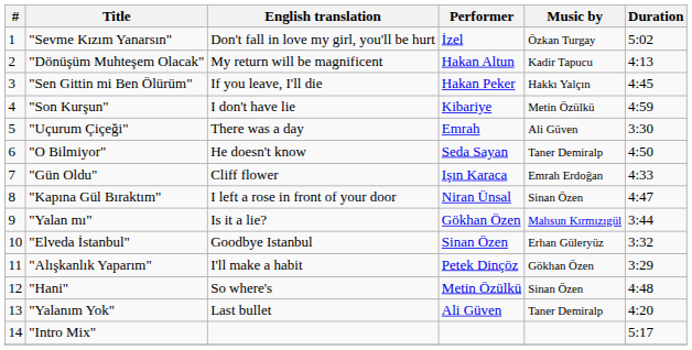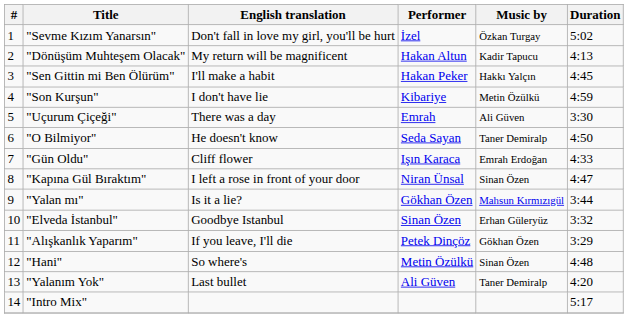 <table class="wikitable">
 <tr>
 <th>#</th>
 <th>Title</th>
 <th>English translation</th>
 <th>Performer</th>
 <th>Music by</th>
 <th>Duration</th>
 </tr>
 <tr>
 <td>1</td>
 <td>"Sevme Kızım Yanarsın"</td>
 <td>Don't fall in love my girl, you'll be hurt</td>
 <td><a href='#'>İzel</a></td>
 <td><small>Özkan Turgay</small></td>
 <td>5:02</td>
 </tr>
 <tr>
 <td>2</td>
 <td>"Dönüşüm Muhteşem Olacak"</td>
 <td>My return will be magnificent</td>
 <td><a href='#'>Hakan Altun</a></td>
 <td><small>Kadir Tapucu</small></td>
 <td>4:13</td>
 </tr>
 <tr>
 <td>3</td>
 <td>"Sen Gittin mi Ben Ölürüm"</td>
-<td>If you leave, I'll die</td>
+<td>I'll make a habit</td>
 <td><a href='#'>Hakan Peker</a></td>
 <td><small>Hakkı Yalçın</small></td>
 <td>4:45</td>
 </tr>
 <tr>
 <td>4</td>
 <td>"Son Kurşun"</td>
 <td>I don't have lie</td>
 <td><a href='#'>Kibariye</a></td>
 <td><small>Metin Özülkü</small></td>
 <td>4:59</td>
 </tr>
 <tr>
 <td>5</td>
 <td>"Uçurum Çiçeği"</td>
 <td>There was a day</td>
 <td><a href='#'>Emrah</a></td>
 <td><small>Ali Güven</small></td>
 <td>3:30</td>
 </tr>
 <tr>
 <td>6</td>
 <td>"O Bilmiyor"</td>
 <td>He doesn't know</td>
 <td><a href='#'>Seda Sayan</a></td>
 <td><small>Taner Demiralp</small></td>
 <td>4:50</td>
 </tr>
 <tr>
 <td>7</td>
 <td>"Gün Oldu"</td>
 <td>Cliff flower</td>
 <td><a href='#'>Işın Karaca</a></td>
 <td><small>Emrah Erdoğan</small></td>
 <td>4:33</td>
 </tr>
 <tr>
 <td>8</td>
 <td>"Kapına Gül Bıraktım"</td>
 <td>I left a rose in front of your door</td>
 <td><a href='#'>Niran Ünsal</a></td>
 <td><small>Sinan Özen</small></td>
 <td>4:47</td>
 </tr>
 <tr>
 <td>9</td>
 <td>"Yalan mı"</td>
 <td>Is it a lie?</td>
 <td><a href='#'>Gökhan Özen</a></td>
 <td><small><a href='#'>Mahsun Kırmızıgül</a></small></td>
 <td>3:44</td>
 </tr>
 <tr>
 <td>10</td>
 <td>"Elveda İstanbul"</td>
 <td>Goodbye Istanbul</td>
 <td><a href='#'>Sinan Özen</a></td>
 <td><small>Erhan Güleryüz</small></td>
 <td>3:32</td>
 </tr>
 <tr>
 <td>11</td>
 <td>"Alışkanlık Yaparım"</td>
-<td>I'll make a habit</td>
+<td>If you leave, I'll die</td>
 <td><a href='#'>Petek Dinçöz</a></td>
 <td><small>Gökhan Özen</small></td>
 <td>3:29</td>
 </tr>
 <tr>
 <td>12</td>
 <td>"Hani"</td>
 <td>So where's</td>
 <td><a href='#'>Metin Özülkü</a></td>
 <td><small>Sinan Özen</small></td>
 <td>4:48</td>
 </tr>
 <tr>
 <td>13</td>
 <td>"Yalanım Yok"</td>
 <td>Last bullet</td>
 <td><a href='#'>Ali Güven</a></td>
 <td><small>Taner Demiralp</small></td>
 <td>4:20</td>
 </tr>
 <tr>
 <td>14</td>
 <td>"Intro Mix"</td>
 <td></td>
 <td></td>
 <td></td>
 <td>5:17</td>
 </tr>
 <tr>
 </tr>
 </table>
